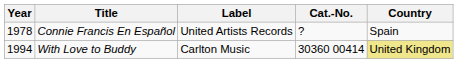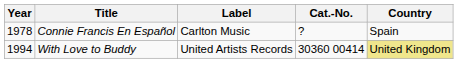 <table class="wikitable">
 <tr>
 <th>Year</th>
 <th>Title</th>
 <th>Label</th>
 <th>Cat.-No.</th>
 <th>Country</th>
 </tr>
 <tr>
 <td>1978</td>
 <td><em>Connie Francis En Español</em></td>
-<td>United Artists Records</td>
+<td>Carlton Music</td>
 <td>?</td>
 <td>Spain</td>
 </tr>
 <tr>
 <td>1994</td>
 <td><em>With Love to Buddy</em></td>
-<td>Carlton Music</td>
+<td>United Artists Records</td>
 <td>30360 00414</td>
 <td style="background: khaki;">United Kingdom</td>
 </tr>
 </table>
